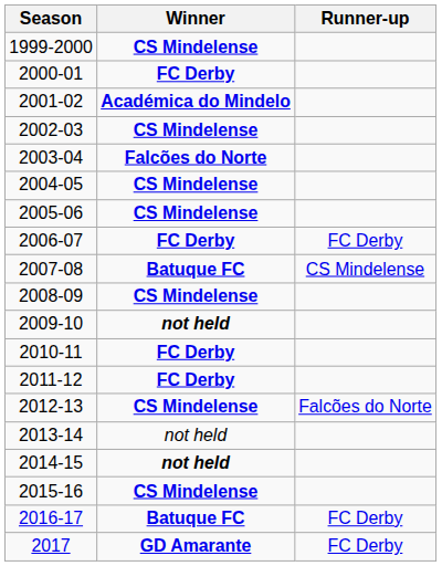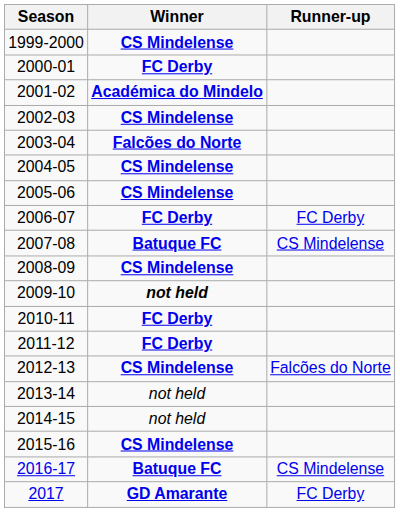 <table class="wikitable" style="text-align: center; font-size:100%">
 <tr>
 <th>Season</th>
 <th>Winner</th>
 <th>Runner-up</th>
 </tr>
 <tr>
 <td>1999-2000</td>
 <td><strong><a href='#'>CS Mindelense</a></strong></td>
 <td></td>
 </tr>
 <tr>
 <td>2000-01</td>
 <td><strong><a href='#'>FC Derby</a></strong></td>
 <td></td>
 </tr>
 <tr>
 <td>2001-02</td>
 <td><strong><a href='#'>Académica do Mindelo</a></strong></td>
 <td></td>
 </tr>
 <tr>
 <td>2002-03</td>
 <td><strong><a href='#'>CS Mindelense</a></strong></td>
 <td></td>
 </tr>
 <tr>
 <td>2003-04</td>
 <td><strong><a href='#'>Falcões do Norte</a></strong></td>
 <td></td>
 </tr>
 <tr>
 <td>2004-05</td>
 <td><strong><a href='#'>CS Mindelense</a></strong></td>
 <td></td>
 </tr>
 <tr>
 <td>2005-06</td>
 <td><strong><a href='#'>CS Mindelense</a></strong></td>
 <td></td>
 </tr>
 <tr>
 <td>2006-07</td>
 <td><strong><a href='#'>FC Derby</a></strong></td>
 <td><a href='#'>FC Derby</a></td>
 </tr>
 <tr>
 <td>2007-08</td>
 <td><strong><a href='#'>Batuque FC</a></strong></td>
 <td><a href='#'>CS Mindelense</a></td>
 </tr>
 <tr>
 <td>2008-09</td>
 <td><strong><a href='#'>CS Mindelense</a></strong></td>
 <td></td>
 </tr>
 <tr>
 <td>2009-10</td>
 <td><strong><em>not held</em></strong></td>
 <td></td>
 </tr>
 <tr>
 <td>2010-11</td>
 <td><strong><a href='#'>FC Derby</a></strong></td>
 <td></td>
 </tr>
 <tr>
 <td>2011-12</td>
 <td><strong><a href='#'>FC Derby</a></strong></td>
 <td></td>
 </tr>
 <tr>
 <td>2012-13</td>
 <td><strong><a href='#'>CS Mindelense</a></strong></td>
 <td><a href='#'>Falcões do Norte</a></td>
 </tr>
 <tr>
 <td>2013-14</td>
 <td><em>not held</em></td>
 <td></td>
 </tr>
 <tr>
 <td>2014-15</td>
-<td><strong><em>not held</em></strong></td>
+<td><em>not held</em></td>
 <td></td>
 </tr>
 <tr>
 <td>2015-16</td>
 <td><strong><a href='#'>CS Mindelense</a></strong></td>
 <td></td>
 </tr>
 <tr>
 <td><a href='#'>2016-17</a></td>
 <td><strong><a href='#'>Batuque FC</a></strong></td>
-<td><a href='#'>FC Derby</a></td>
+<td><a href='#'>CS Mindelense</a></td>
 </tr>
 <tr>
 <td><a href='#'>2017</a></td>
 <td><strong><a href='#'>GD Amarante</a></strong></td>
 <td><a href='#'>FC Derby</a></td>
 </tr>
 </table>
